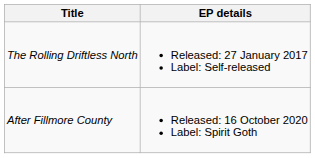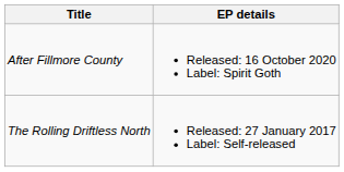 <table class="wikitable plainrowheaders" style="text-align:left;">
 <tr>
 <th scope="col">Title</th>
 <th scope="col">EP details</th>
 </tr>
 <tr>
+<td scope="row"><em>After Fillmore County</em></td>
+<td><br><ul><li>Released: 16 October 2020</li><li>Label: Spirit Goth</li></ul></td>
+</tr>
+<tr>
 <td scope="row"><em>The Rolling Driftless North</em></td>
 <td><br><ul><li>Released: 27 January 2017</li><li>Label: Self-released</li></ul></td>
 </tr>
-<tr>
-<td scope="row"><em>After Fillmore County</em></td>
-<td><br><ul><li>Released: 16 October 2020</li><li>Label: Spirit Goth</li></ul></td>
-</tr>
 </table>
